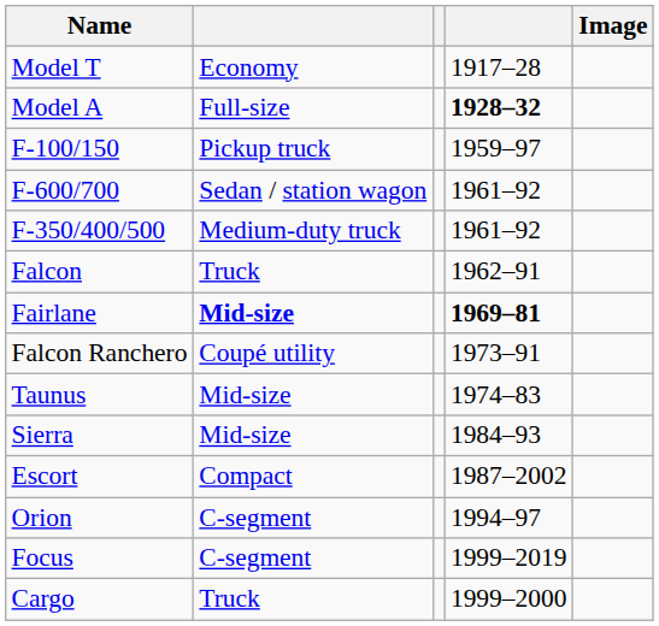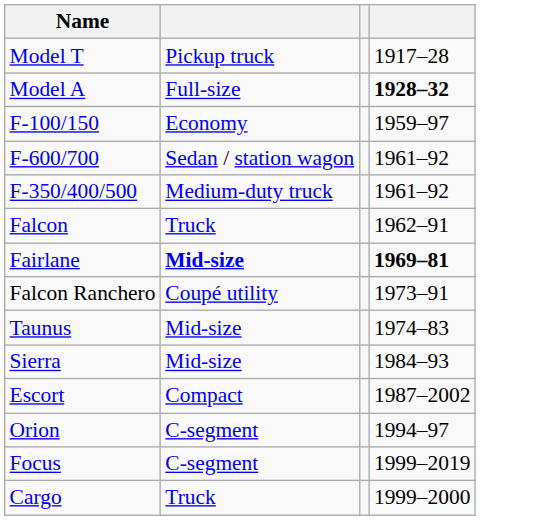 <table class= "wikitable sortable">
 <tr>
 <th width=px>Name</th>
 <th></th>
 <th width= px></th>
 <th width=px></th>
-<th>Image</th>
 </tr>
 <tr>
 <td><a href='#'>Model T</a> </td>
-<td><a href='#'>Economy</a></td>
+<td><a href='#'>Pickup truck</a></td>
 <td></td>
 <td>1917–28</td>
-<td></td>
 </tr>
 <tr>
 <td><a href='#'>Model A</a></td>
 <td><a href='#'>Full-size</a></td>
 <td></td>
 <td><strong>1928–32</strong></td>
-<td></td>
 </tr>
 <tr>
 <td><a href='#'>F-100/150</a></td>
-<td><a href='#'>Pickup truck</a></td>
+<td><a href='#'>Economy</a></td>
 <td></td>
 <td>1959–97 </td>
-<td></td>
 </tr>
 <tr>
 <td><a href='#'>F-600/700</a></td>
 <td><a href='#'>Sedan</a> / <a href='#'>station wagon</a></td>
 <td></td>
 <td>1961–92</td>
-<td></td>
 </tr>
 <tr>
 <td><a href='#'>F-350/400/500</a></td>
 <td><a href='#'>Medium-duty truck</a></td>
 <td></td>
 <td>1961–92</td>
-<td></td>
 </tr>
 <tr>
 <td><a href='#'>Falcon</a> </td>
 <td><a href='#'>Truck</a></td>
 <td><br> </td>
 <td>1962–91</td>
-<td></td>
 </tr>
 <tr>
 <td><a href='#'>Fairlane</a></td>
 <td><strong><a href='#'>Mid-size</a></strong></td>
 <td></td>
 <td><strong>1969–81</strong></td>
-<td></td>
 </tr>
 <tr>
 <td>Falcon Ranchero </td>
 <td><a href='#'>Coupé utility</a></td>
 <td><br> </td>
 <td>1973–91</td>
-<td></td>
 </tr>
 <tr>
 <td><a href='#'>Taunus</a></td>
 <td><a href='#'>Mid-size</a></td>
 <td></td>
 <td>1974–83</td>
-<td></td>
 </tr>
 <tr>
 <td><a href='#'>Sierra</a></td>
 <td><a href='#'>Mid-size</a></td>
 <td></td>
 <td>1984–93</td>
-<td></td>
 </tr>
 <tr>
 <td><a href='#'>Escort</a></td>
 <td><a href='#'>Compact</a></td>
 <td></td>
 <td>1987–2002</td>
-<td></td>
 </tr>
 <tr>
 <td><a href='#'>Orion</a></td>
 <td><a href='#'>C-segment</a></td>
 <td></td>
 <td>1994–97</td>
-<td></td>
 </tr>
 <tr>
 <td><a href='#'>Focus</a></td>
 <td><a href='#'>C-segment</a></td>
 <td> </td>
 <td>1999–2019</td>
-<td></td>
 </tr>
 <tr>
 <td><a href='#'>Cargo</a></td>
 <td><a href='#'>Truck</a></td>
 <td></td>
 <td>1999–2000</td>
-<td></td>
 </tr>
 </table>
